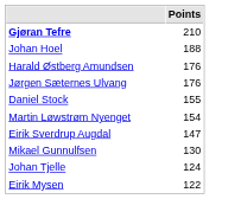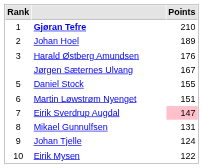 <table cellspacing="1" cellpadding="3" style="border:1px solid #AAAAAA;font-size:86%">
 <tr style="background-color: #E4E4E4;">
+<th style="border-bottom:1px solid #AAAAAA" width=10>Rank</th>
 <th style="border-bottom:1px solid #AAAAAA" width=200></th>
 <th style="border-bottom:1px solid #AAAAAA" width=20 align=right>Points</th>
 </tr>
 <tr>
+<td align=center>1</td>
 <td> <strong><a href='#'>Gjøran Tefre</a></strong></td>
 <td align=right>210</td>
 </tr>
 <tr>
+<td align=center>2</td>
 <td> <a href='#'>Johan Hoel</a></td>
-<td align=right>188</td>
+<td align=right>189</td>
 </tr>
 <tr>
+<td align=center>3</td>
 <td> <a href='#'>Harald Østberg Amundsen</a></td>
 <td align=right>176</td>
 </tr>
 <tr>
+<td align=center></td>
 <td> <a href='#'>Jørgen Sæternes Ulvang</a></td>
-<td align=right>176</td>
+<td align=right>167</td>
 </tr>
 <tr>
+<td align=center>5</td>
 <td> <a href='#'>Daniel Stock</a></td>
 <td align=right>155</td>
 </tr>
 <tr>
+<td align=center>6</td>
 <td> <a href='#'>Martin Løwstrøm Nyenget</a></td>
-<td align=right>154</td>
+<td align=right>151</td>
 </tr>
 <tr>
+<td align=center>7</td>
 <td> <a href='#'>Eirik Sverdrup Augdal</a></td>
-<td align=right>147</td>
+<td align=right style="background: pink;">147</td>
 </tr>
 <tr>
+<td align=center>8</td>
 <td> <a href='#'>Mikael Gunnulfsen</a></td>
-<td align=right>130</td>
+<td align=right>131</td>
 </tr>
 <tr>
+<td align=center>9</td>
 <td> <a href='#'>Johan Tjelle</a></td>
 <td align=right>124</td>
 </tr>
 <tr>
+<td align=center>10</td>
 <td> <a href='#'>Eirik Mysen</a></td>
 <td align=right>122</td>
 </tr>
 </table>
